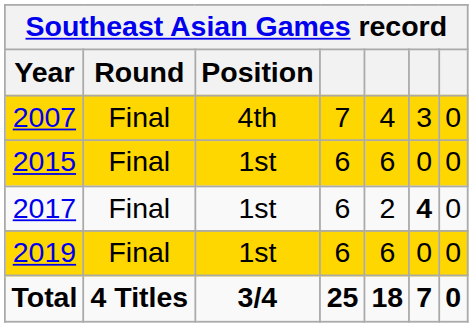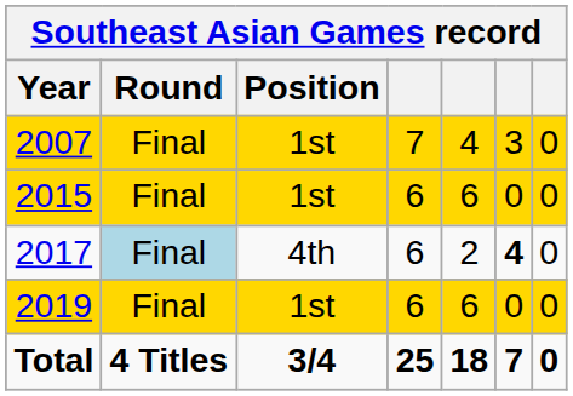 <table class="wikitable" style="text-align: center;">
 <tr>
 <th colspan=10><a href='#'>Southeast Asian Games</a> record</th>
 </tr>
 <tr>
 <th>Year</th>
 <th>Round</th>
 <th>Position</th>
 <th></th>
 <th></th>
 <th></th>
 <th></th>
 </tr>
 <tr style="background:gold">
 <td> <a href='#'>2007</a></td>
 <td>Final</td>
-<td>4th</td>
+<td>1st</td>
 <td>7</td>
 <td>4</td>
 <td>3</td>
 <td>0</td>
 </tr>
 <tr style="background:gold">
 <td> <a href='#'>2015</a></td>
 <td>Final</td>
 <td>1st</td>
 <td>6</td>
 <td>6</td>
 <td>0</td>
 <td>0</td>
 </tr>
 <tr>
 <td> <a href='#'>2017</a></td>
-<td>Final</td>
-<td>1st</td>
+<td style="background: lightblue;">Final</td>
+<td>4th</td>
 <td>6</td>
 <td>2</td>
 <td><strong>4</strong></td>
 <td>0</td>
 </tr>
 <tr style="background:gold">
 <td> <a href='#'>2019</a></td>
 <td>Final</td>
 <td>1st</td>
 <td>6</td>
 <td>6</td>
 <td>0</td>
 <td>0</td>
 </tr>
 <tr>
 <td colspan=1><strong>Total</strong></td>
 <td><strong>4 Titles</strong></td>
 <td><strong>3/4</strong></td>
 <td><strong>25</strong></td>
 <td><strong>18</strong></td>
 <td><strong>7</strong></td>
 <td><strong>0</strong></td>
 </tr>
 </table>
